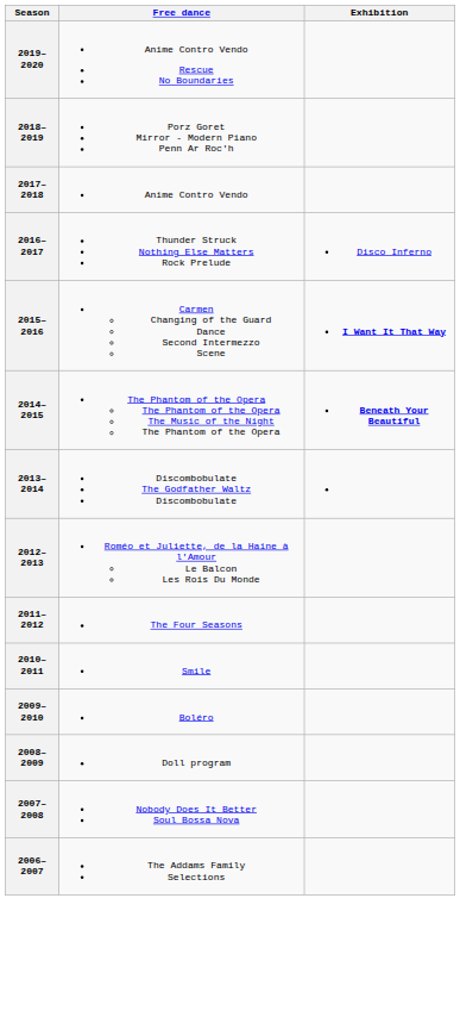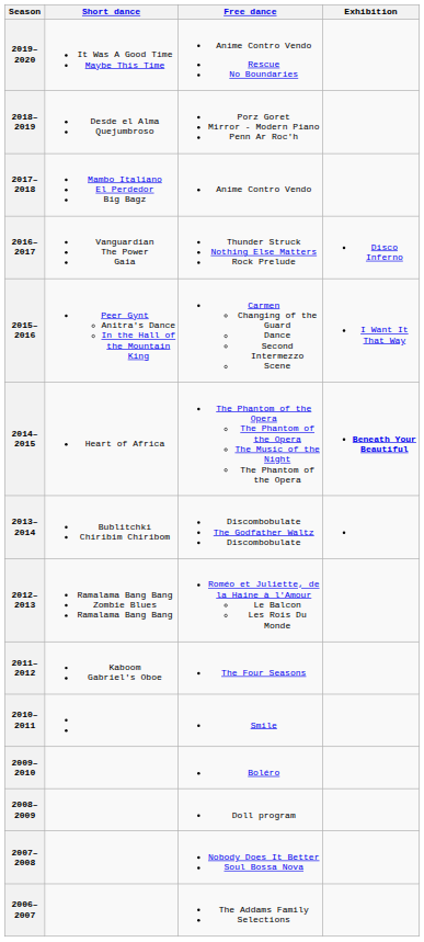 <table class=wikitable style=text-align:center>
 <tr>
 <th>Season</th>
+<th><a href='#'>Short dance</a></th>
 <th><a href='#'>Free dance</a></th>
 <th>Exhibition</th>
 </tr>
 <tr>
 <th>2019–2020 <br> </th>
+<td><br><ul><li> It Was A Good Time <br> </li><li> <a href='#'>Maybe This Time</a> <br> </li></ul></td>
 <td><br><ul><li>Anime Contro Vendo <br></li></ul><ul><li><a href='#'>Rescue</a> <br> </li><li><a href='#'>No Boundaries</a> <br> </li></ul></td>
 <td></td>
 </tr>
 <tr>
 <th>2018–2019 <br> </th>
+<td><br><ul><li> Desde el Alma <br> </li><li> Quejumbroso <br></li></ul></td>
 <td><br><ul><li>Porz Goret <br> </li><li>Mirror - Modern Piano <br> </li><li>Penn Ar Roc'h <br> </li></ul></td>
 <td></td>
 </tr>
 <tr>
 <th>2017–2018 <br> </th>
+<td><br><ul><li> <a href='#'>Mambo Italiano</a> <br></li><li> <a href='#'>El Perdedor</a> <br></li><li> Big Bagz <br></li></ul></td>
 <td><br><ul><li>Anime Contro Vendo <br></li></ul></td>
 <td></td>
 </tr>
 <tr>
 <th>2016–2017 <br> </th>
+<td><br><ul><li> Vanguardian <br></li><li> The Power <br></li><li> Gaia <br></li></ul></td>
 <td><br><ul><li>Thunder Struck <br></li><li><a href='#'>Nothing Else Matters</a> <br></li><li>Rock Prelude <br></li></ul></td>
 <td><br><ul><li><a href='#'>Disco Inferno</a> <br> </li></ul></td>
 </tr>
 <tr>
 <th>2015–2016 <br> </th>
+<td><br><ul><li><a href='#'>Peer Gynt</a> <br><ul><li>Anitra's Dance</li><li><a href='#'>In the Hall of the Mountain King</a> <br></li></ul></li></ul></td>
 <td><br><ul><li><a href='#'>Carmen</a> <br><ul><li>Changing of the Guard</li><li>Dance</li><li>Second Intermezzo</li><li>Scene <br></li></ul></li></ul></td>
-<td><strong><br><ul><li><a href='#'>I Want It That Way</a> <br></li></ul></strong></td>
+<td><br><ul><li><a href='#'>I Want It That Way</a> <br></li></ul></td>
 </tr>
 <tr>
 <th>2014–2015 <br> </th>
+<td><br><ul><li>Heart of Africa <br></li></ul></td>
 <td><br><ul><li><a href='#'>The Phantom of the Opera</a> <br><ul><li><a href='#'>The Phantom of the Opera</a></li><li><a href='#'>The Music of the Night</a></li><li>The Phantom of the Opera</li></ul></li></ul></td>
 <td><strong><br><ul><li><a href='#'>Beneath Your Beautiful</a> <br></li></ul></strong></td>
 </tr>
 <tr>
 <th>2013–2014 <br> </th>
+<td><br><ul><li>Bublitchki <br></li><li>Chiribim Chiribom <br></li></ul></td>
 <td><br><ul><li>Discombobulate <br></li><li><a href='#'>The Godfather Waltz</a> <br></li><li>Discombobulate</li></ul></td>
 <td><br><ul><li></li></ul></td>
 </tr>
 <tr>
 <th>2012–2013 <br> </th>
+<td><br><ul><li>Ramalama Bang Bang <br></li><li>Zombie Blues <br></li><li>Ramalama Bang Bang <br></li></ul></td>
 <td><br><ul><li><a href='#'>Roméo et Juliette, de la Haine à l'Amour</a> <br><ul><li>Le Balcon</li><li>Les Rois Du Monde</li></ul></li></ul></td>
 <td></td>
 </tr>
 <tr>
 <th>2011–2012 <br> </th>
+<td><br><ul><li>Kaboom <br></li><li>Gabriel's Oboe <br></li></ul></td>
 <td><br><ul><li><a href='#'>The Four Seasons</a> <br></li></ul></td>
 <td></td>
 </tr>
 <tr>
 <th>2010–2011</th>
+<td><br><ul><li></li><li></li></ul></td>
 <td><br><ul><li><a href='#'>Smile</a> <br></li></ul></td>
 <td></td>
 </tr>
 <tr>
 <th>2009–2010</th>
+<td></td>
 <td><br><ul><li><a href='#'>Boléro</a> <br></li></ul></td>
 <td></td>
 </tr>
 <tr>
 <th>2008–2009</th>
+<td></td>
 <td><br><ul><li>Doll program</li></ul></td>
 <td></td>
 </tr>
 <tr>
 <th>2007–2008</th>
+<td></td>
 <td><br><ul><li><a href='#'>Nobody Does It Better</a> <br></li><li><a href='#'>Soul Bossa Nova</a> <br></li></ul></td>
 <td></td>
 </tr>
 <tr>
 <th>2006–2007</th>
+<td></td>
 <td><br><ul><li>The Addams Family</li><li>Selections <br></li></ul></td>
 <td></td>
 </tr>
 </table>
